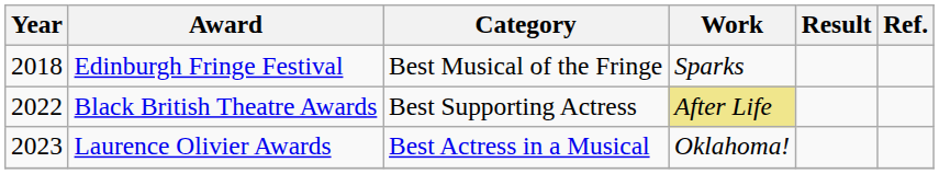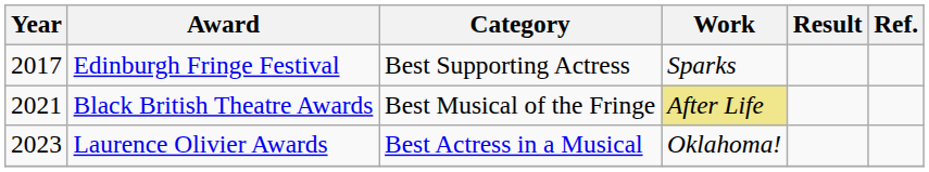 <table class="wikitable plainrowheaders">
 <tr>
 <th>Year</th>
 <th>Award</th>
 <th>Category</th>
 <th>Work</th>
 <th>Result</th>
 <th>Ref.</th>
 </tr>
 <tr>
-<td>2018</td>
+<td>2017</td>
 <td><a href='#'>Edinburgh Fringe Festival</a></td>
-<td>Best Musical of the Fringe</td>
+<td>Best Supporting Actress</td>
 <td><em>Sparks</em></td>
 <td></td>
 <td></td>
 </tr>
 <tr>
-<td>2022</td>
+<td>2021</td>
 <td><a href='#'>Black British Theatre Awards</a></td>
-<td>Best Supporting Actress</td>
+<td>Best Musical of the Fringe</td>
 <td style="background: khaki;"><em>After Life</em></td>
 <td></td>
 <td></td>
 </tr>
 <tr>
 <td>2023</td>
 <td><a href='#'>Laurence Olivier Awards</a></td>
 <td><a href='#'>Best Actress in a Musical</a></td>
 <td><em>Oklahoma!</em></td>
 <td></td>
 <td></td>
 </tr>
 <tr>
 </tr>
 </table>
